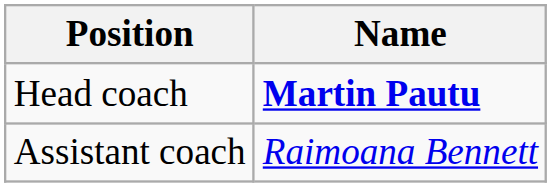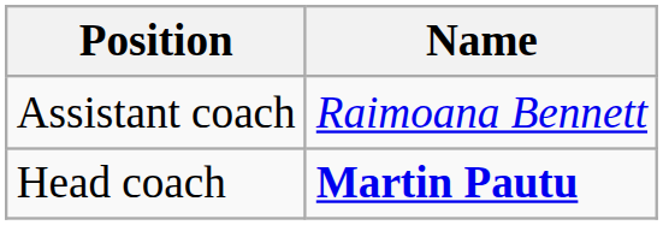 <table class="wikitable sortable" style="text-align:center">
 <tr>
 <th>Position</th>
 <th>Name</th>
 </tr>
 <tr>
+<td style="text-align:left;">Assistant coach</td>
+<td style="text-align:left;"><em><a href='#'>Raimoana Bennett</a></em><br></td>
+</tr>
+<tr>
 <td style="text-align:left;">Head coach</td>
 <td style="text-align:left;"> <strong><a href='#'>Martin Pautu</a></strong></td>
 </tr>
-<tr>
-<td style="text-align:left;">Assistant coach</td>
-<td style="text-align:left;"><em><a href='#'>Raimoana Bennett</a></em><br></td>
-</tr>
 </table>
